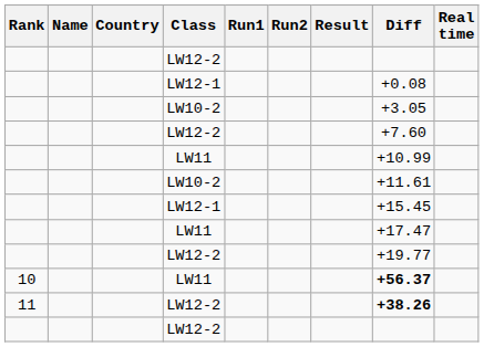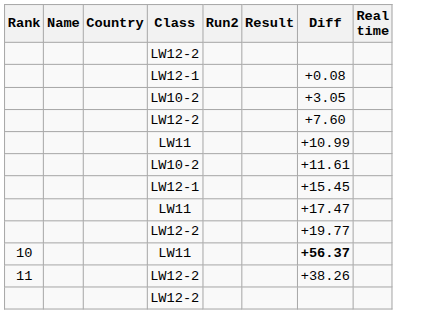 <table class="wikitable sortable" style="text-align:center">
 <tr>
 <th>Rank</th>
 <th>Name</th>
 <th>Country</th>
 <th>Class</th>
-<th>Run1</th>
 <th>Run2</th>
 <th>Result</th>
 <th Class="unsortable">Diff</th>
 <th>Real<br>time</th>
 </tr>
 <tr>
 <td></td>
 <td align=left></td>
 <td align=left></td>
 <td>LW12-2</td>
 <td></td>
 <td></td>
 <td></td>
 <td></td>
-<td></td>
 </tr>
 <tr>
 <td></td>
 <td align=left></td>
 <td align=left></td>
 <td>LW12-1</td>
-<td></td>
 <td></td>
 <td></td>
 <td>+0.08</td>
 <td></td>
 </tr>
 <tr>
 <td></td>
 <td align=left></td>
 <td align=left></td>
 <td>LW10-2</td>
 <td></td>
 <td></td>
-<td></td>
 <td>+3.05</td>
 <td></td>
 </tr>
 <tr>
 <td></td>
 <td align=left></td>
 <td align=left></td>
 <td>LW12-2</td>
-<td></td>
 <td></td>
 <td></td>
 <td>+7.60</td>
 <td></td>
 </tr>
 <tr>
 <td></td>
 <td align=left></td>
 <td align=left></td>
 <td>LW11</td>
 <td></td>
 <td></td>
-<td></td>
 <td>+10.99</td>
 <td></td>
 </tr>
 <tr>
 <td></td>
 <td align=left></td>
 <td align=left></td>
 <td>LW10-2</td>
-<td></td>
 <td></td>
 <td></td>
 <td>+11.61</td>
 <td></td>
 </tr>
 <tr>
 <td></td>
 <td align=left></td>
 <td align=left></td>
 <td>LW12-1</td>
 <td></td>
 <td></td>
-<td></td>
 <td>+15.45</td>
 <td></td>
 </tr>
 <tr>
 <td></td>
 <td align=left></td>
 <td align=left></td>
 <td>LW11</td>
-<td></td>
 <td></td>
 <td></td>
 <td>+17.47</td>
 <td></td>
 </tr>
 <tr>
 <td></td>
 <td align=left></td>
 <td align=left></td>
 <td>LW12-2</td>
 <td></td>
 <td></td>
-<td></td>
 <td>+19.77</td>
 <td></td>
 </tr>
 <tr>
 <td>10</td>
 <td align=left></td>
 <td align=left></td>
 <td>LW11</td>
-<td></td>
 <td></td>
 <td></td>
 <td><strong>+56.37</strong></td>
 <td></td>
 </tr>
 <tr>
 <td>11</td>
 <td align=left></td>
 <td align=left></td>
 <td>LW12-2</td>
 <td></td>
 <td></td>
-<td></td>
-<td><strong>+38.26</strong></td>
+<td>+38.26</td>
 <td></td>
 </tr>
 <tr>
 <td></td>
 <td align=left></td>
 <td align=left></td>
 <td>LW12-2</td>
 <td></td>
 <td></td>
 <td></td>
 <td></td>
-<td></td>
 </tr>
 </table>
